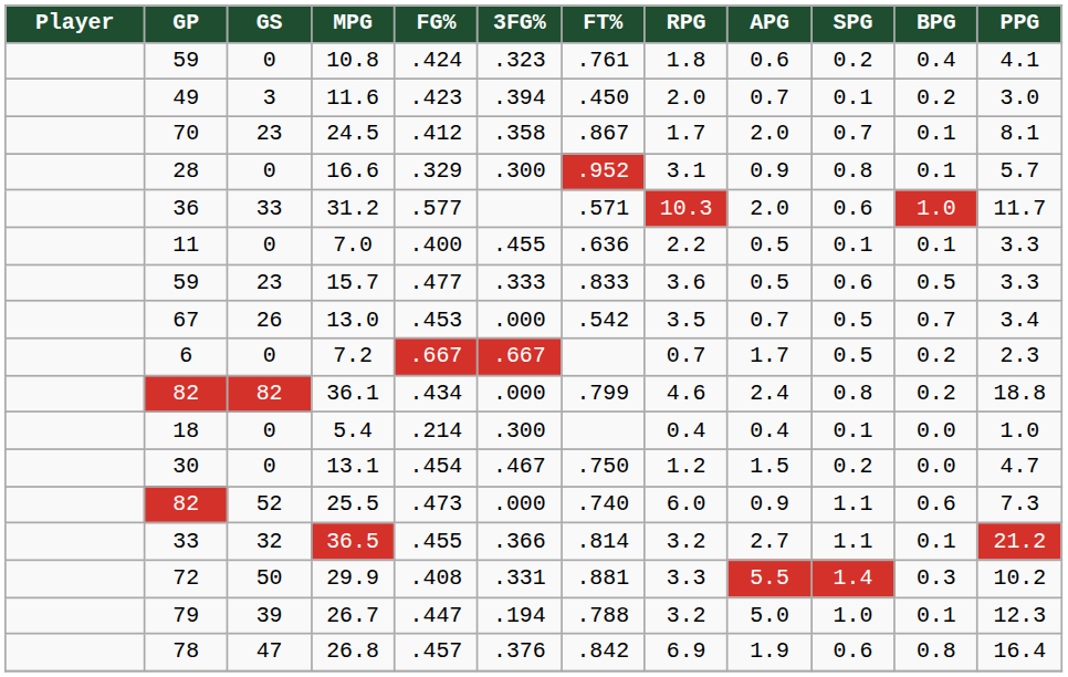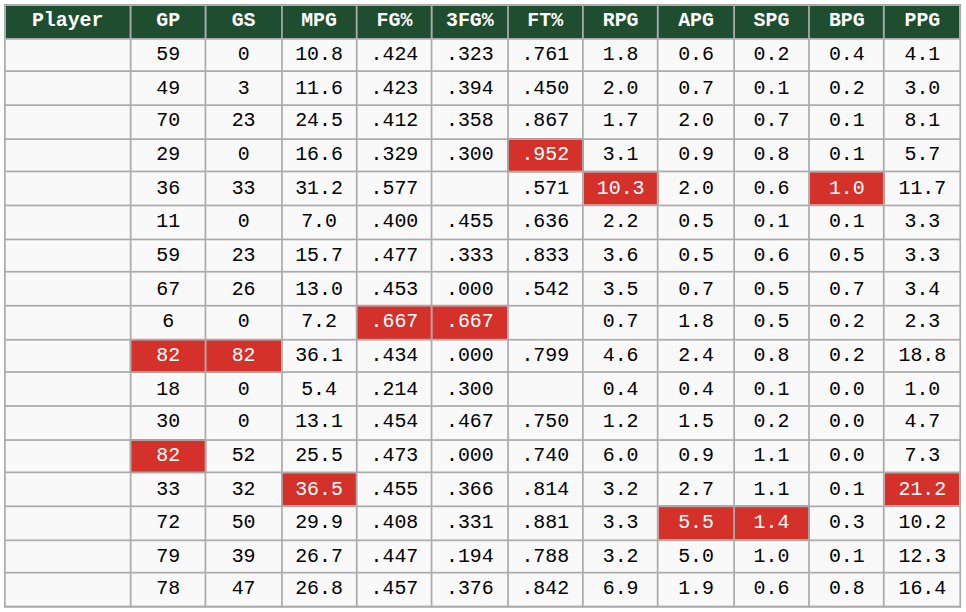 <table class="wikitable sortable" style="font-size: 90%; text-align:center;">
 <tr>
 <th style="background:#1e4d30;color:white;" width="10%">Player</th>
 <th style="background:#1e4d30;color:white;" width="6%">GP</th>
 <th style="background:#1e4d30;color:white;" width="6%">GS</th>
 <th style="background:#1e4d30;color:white;" width="6%">MPG</th>
 <th style="background:#1e4d30;color:white;" width="6%">FG%</th>
 <th style="background:#1e4d30;color:white;" width="6%">3FG%</th>
 <th style="background:#1e4d30;color:white;" width="6%">FT%</th>
 <th style="background:#1e4d30;color:white;" width="6%">RPG</th>
 <th style="background:#1e4d30;color:white;" width="6%">APG</th>
 <th style="background:#1e4d30;color:white;" width="6%">SPG</th>
 <th style="background:#1e4d30;color:white;" width="6%">BPG</th>
 <th style="background:#1e4d30;color:white;" width="6%">PPG</th>
 </tr>
 <tr>
 <td></td>
 <td>59</td>
 <td>0</td>
 <td>10.8</td>
 <td>.424</td>
 <td>.323</td>
 <td>.761</td>
 <td>1.8</td>
 <td>0.6</td>
 <td>0.2</td>
 <td>0.4</td>
 <td>4.1</td>
 </tr>
 <tr>
 <td></td>
 <td>49</td>
 <td>3</td>
 <td>11.6</td>
 <td>.423</td>
 <td>.394</td>
 <td>.450</td>
 <td>2.0</td>
 <td>0.7</td>
 <td>0.1</td>
 <td>0.2</td>
 <td>3.0</td>
 </tr>
 <tr>
 <td></td>
 <td>70</td>
 <td>23</td>
 <td>24.5</td>
 <td>.412</td>
 <td>.358</td>
 <td>.867</td>
 <td>1.7</td>
 <td>2.0</td>
 <td>0.7</td>
 <td>0.1</td>
 <td>8.1</td>
 </tr>
 <tr>
 <td></td>
-<td>28</td>
+<td>29</td>
 <td>0</td>
 <td>16.6</td>
 <td>.329</td>
 <td>.300</td>
 <td style="background:#D4312A;color:#FFFFFF;">.952</td>
 <td>3.1</td>
 <td>0.9</td>
 <td>0.8</td>
 <td>0.1</td>
 <td>5.7</td>
 </tr>
 <tr>
 <td></td>
 <td>36</td>
 <td>33</td>
 <td>31.2</td>
 <td>.577</td>
 <td></td>
 <td>.571</td>
 <td style="background:#D4312A;color:#FFFFFF;">10.3</td>
 <td>2.0</td>
 <td>0.6</td>
 <td style="background:#D4312A;color:#FFFFFF;">1.0</td>
 <td>11.7</td>
 </tr>
 <tr>
 <td></td>
 <td>11</td>
 <td>0</td>
 <td>7.0</td>
 <td>.400</td>
 <td>.455</td>
 <td>.636</td>
 <td>2.2</td>
 <td>0.5</td>
 <td>0.1</td>
 <td>0.1</td>
 <td>3.3</td>
 </tr>
 <tr>
 <td></td>
 <td>59</td>
 <td>23</td>
 <td>15.7</td>
 <td>.477</td>
 <td>.333</td>
 <td>.833</td>
 <td>3.6</td>
 <td>0.5</td>
 <td>0.6</td>
 <td>0.5</td>
 <td>3.3</td>
 </tr>
 <tr>
 <td></td>
 <td>67</td>
 <td>26</td>
 <td>13.0</td>
 <td>.453</td>
 <td>.000</td>
 <td>.542</td>
 <td>3.5</td>
 <td>0.7</td>
 <td>0.5</td>
 <td>0.7</td>
 <td>3.4</td>
 </tr>
 <tr>
 <td></td>
 <td>6</td>
 <td>0</td>
 <td>7.2</td>
 <td style="background:#D4312A;color:#FFFFFF;">.667</td>
 <td style="background:#D4312A;color:#FFFFFF;">.667</td>
 <td></td>
 <td>0.7</td>
-<td>1.7</td>
+<td>1.8</td>
 <td>0.5</td>
 <td>0.2</td>
 <td>2.3</td>
 </tr>
 <tr>
 <td></td>
 <td style="background:#D4312A;color:#FFFFFF;">82</td>
 <td style="background:#D4312A;color:#FFFFFF;">82</td>
 <td>36.1</td>
 <td>.434</td>
 <td>.000</td>
 <td>.799</td>
 <td>4.6</td>
 <td>2.4</td>
 <td>0.8</td>
 <td>0.2</td>
 <td>18.8</td>
 </tr>
 <tr>
 <td></td>
 <td>18</td>
 <td>0</td>
 <td>5.4</td>
 <td>.214</td>
 <td>.300</td>
 <td></td>
 <td>0.4</td>
 <td>0.4</td>
 <td>0.1</td>
 <td>0.0</td>
 <td>1.0</td>
 </tr>
 <tr>
 <td></td>
 <td>30</td>
 <td>0</td>
 <td>13.1</td>
 <td>.454</td>
 <td>.467</td>
 <td>.750</td>
 <td>1.2</td>
 <td>1.5</td>
 <td>0.2</td>
 <td>0.0</td>
 <td>4.7</td>
 </tr>
 <tr>
 <td></td>
 <td style="background:#D4312A;color:#FFFFFF;">82</td>
 <td>52</td>
 <td>25.5</td>
 <td>.473</td>
 <td>.000</td>
 <td>.740</td>
 <td>6.0</td>
 <td>0.9</td>
 <td>1.1</td>
-<td>0.6</td>
+<td>0.0</td>
 <td>7.3</td>
 </tr>
 <tr>
 <td></td>
 <td>33</td>
 <td>32</td>
 <td style="background:#D4312A;color:#FFFFFF;">36.5</td>
 <td>.455</td>
 <td>.366</td>
 <td>.814</td>
 <td>3.2</td>
 <td>2.7</td>
 <td>1.1</td>
 <td>0.1</td>
 <td style="background:#D4312A;color:#FFFFFF;">21.2</td>
 </tr>
 <tr>
 <td></td>
 <td>72</td>
 <td>50</td>
 <td>29.9</td>
 <td>.408</td>
 <td>.331</td>
 <td>.881</td>
 <td>3.3</td>
 <td style="background:#D4312A;color:#FFFFFF;">5.5</td>
 <td style="background:#D4312A;color:#FFFFFF;">1.4</td>
 <td>0.3</td>
 <td>10.2</td>
 </tr>
 <tr>
 <td></td>
 <td>79</td>
 <td>39</td>
 <td>26.7</td>
 <td>.447</td>
 <td>.194</td>
 <td>.788</td>
 <td>3.2</td>
 <td>5.0</td>
 <td>1.0</td>
 <td>0.1</td>
 <td>12.3</td>
 </tr>
 <tr>
 <td></td>
 <td>78</td>
 <td>47</td>
 <td>26.8</td>
 <td>.457</td>
 <td>.376</td>
 <td>.842</td>
 <td>6.9</td>
 <td>1.9</td>
 <td>0.6</td>
 <td>0.8</td>
 <td>16.4</td>
 </tr>
 <tr>
 </tr>
 </table>
